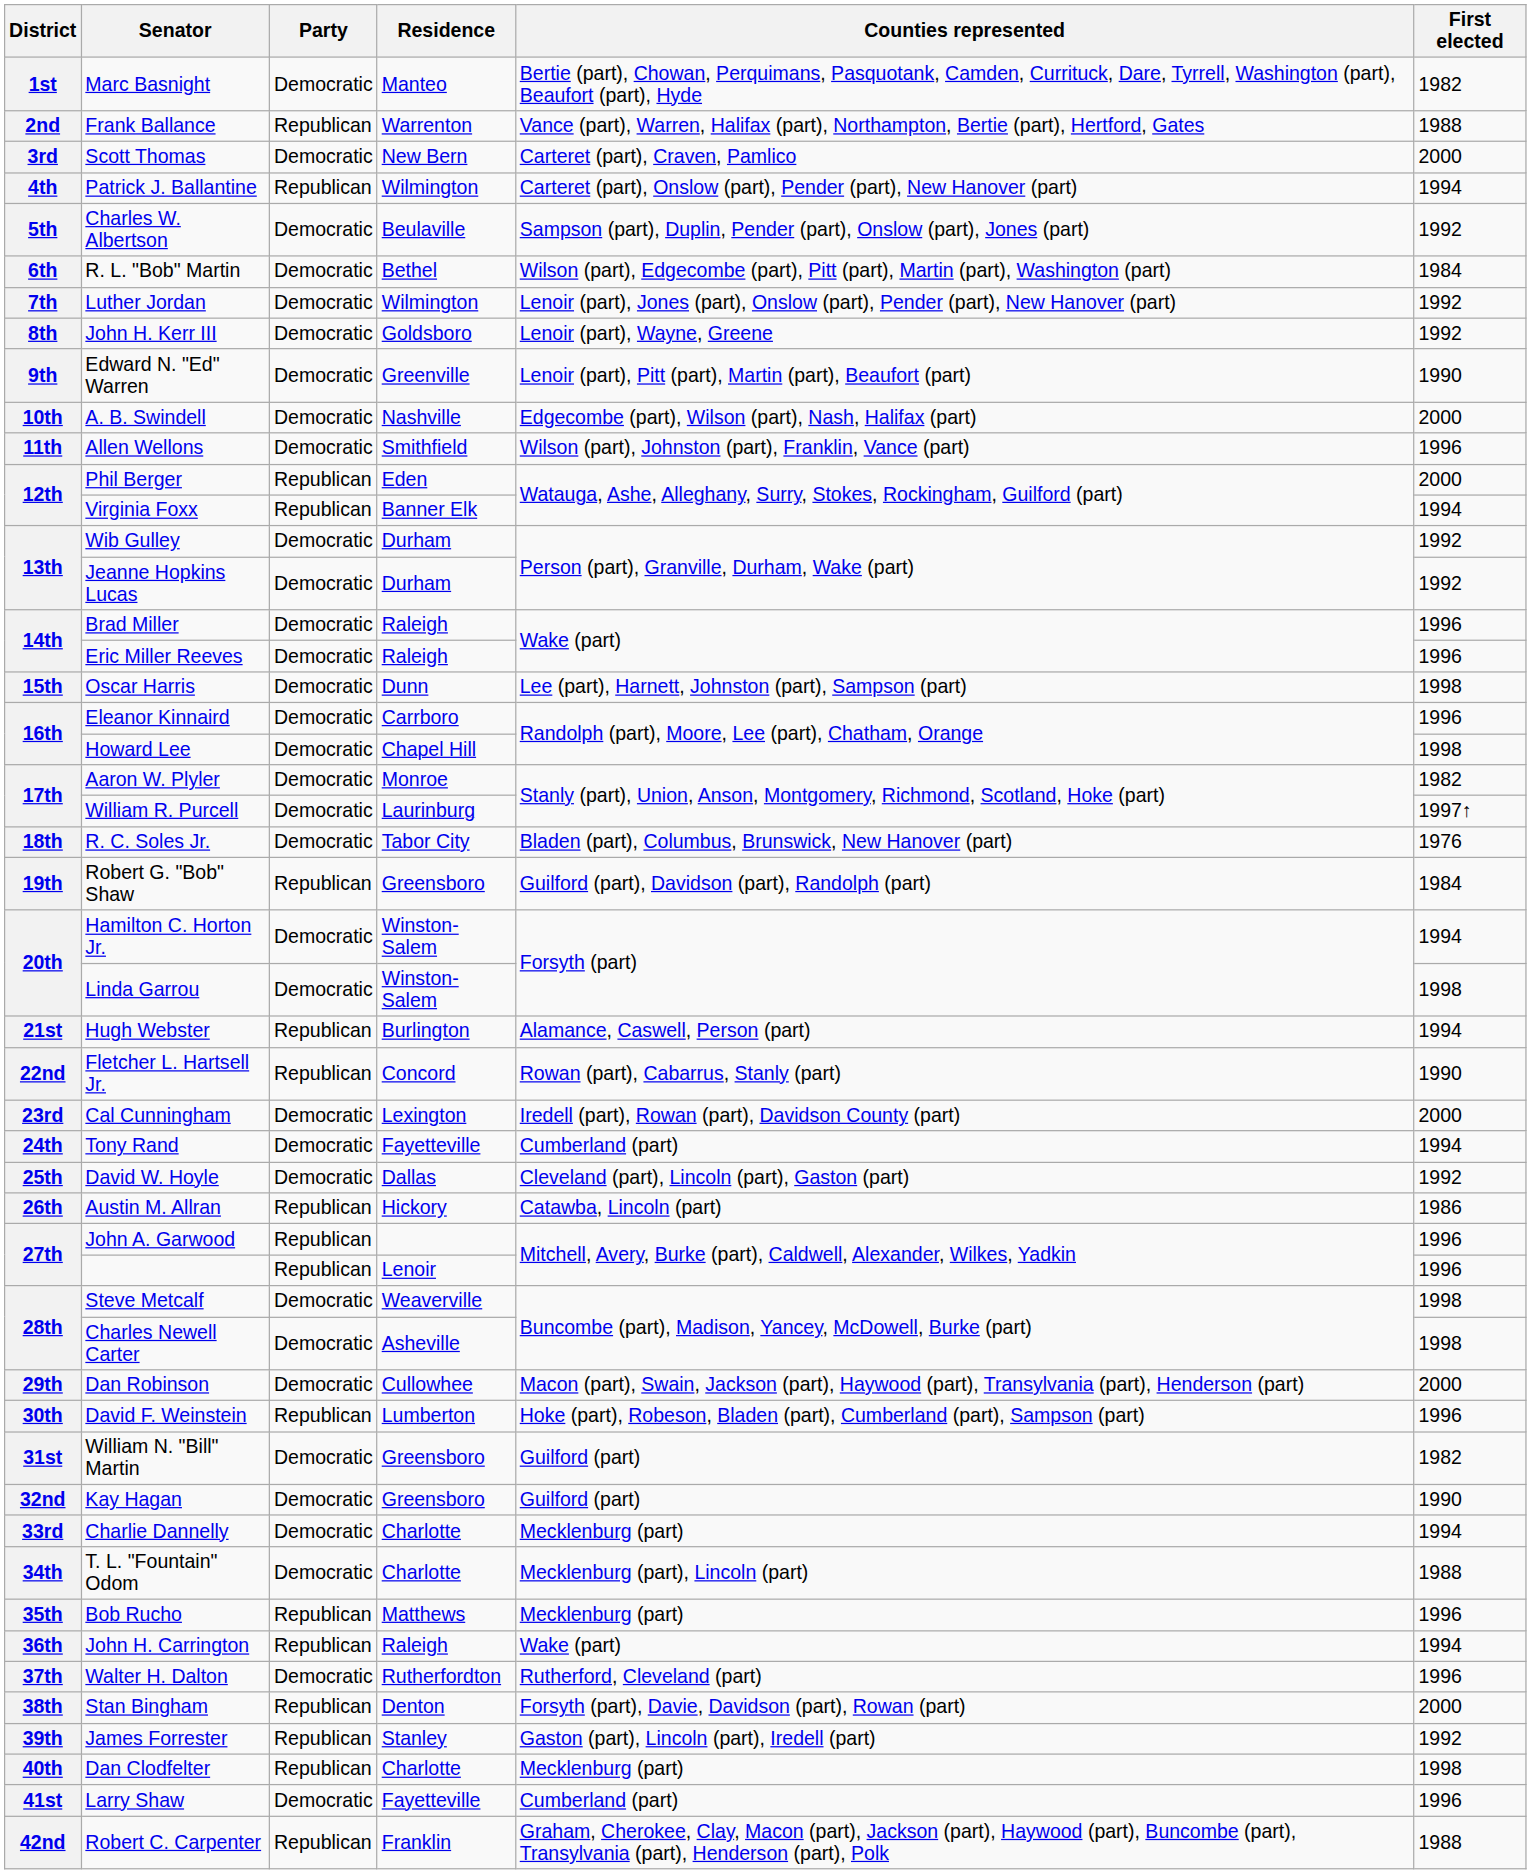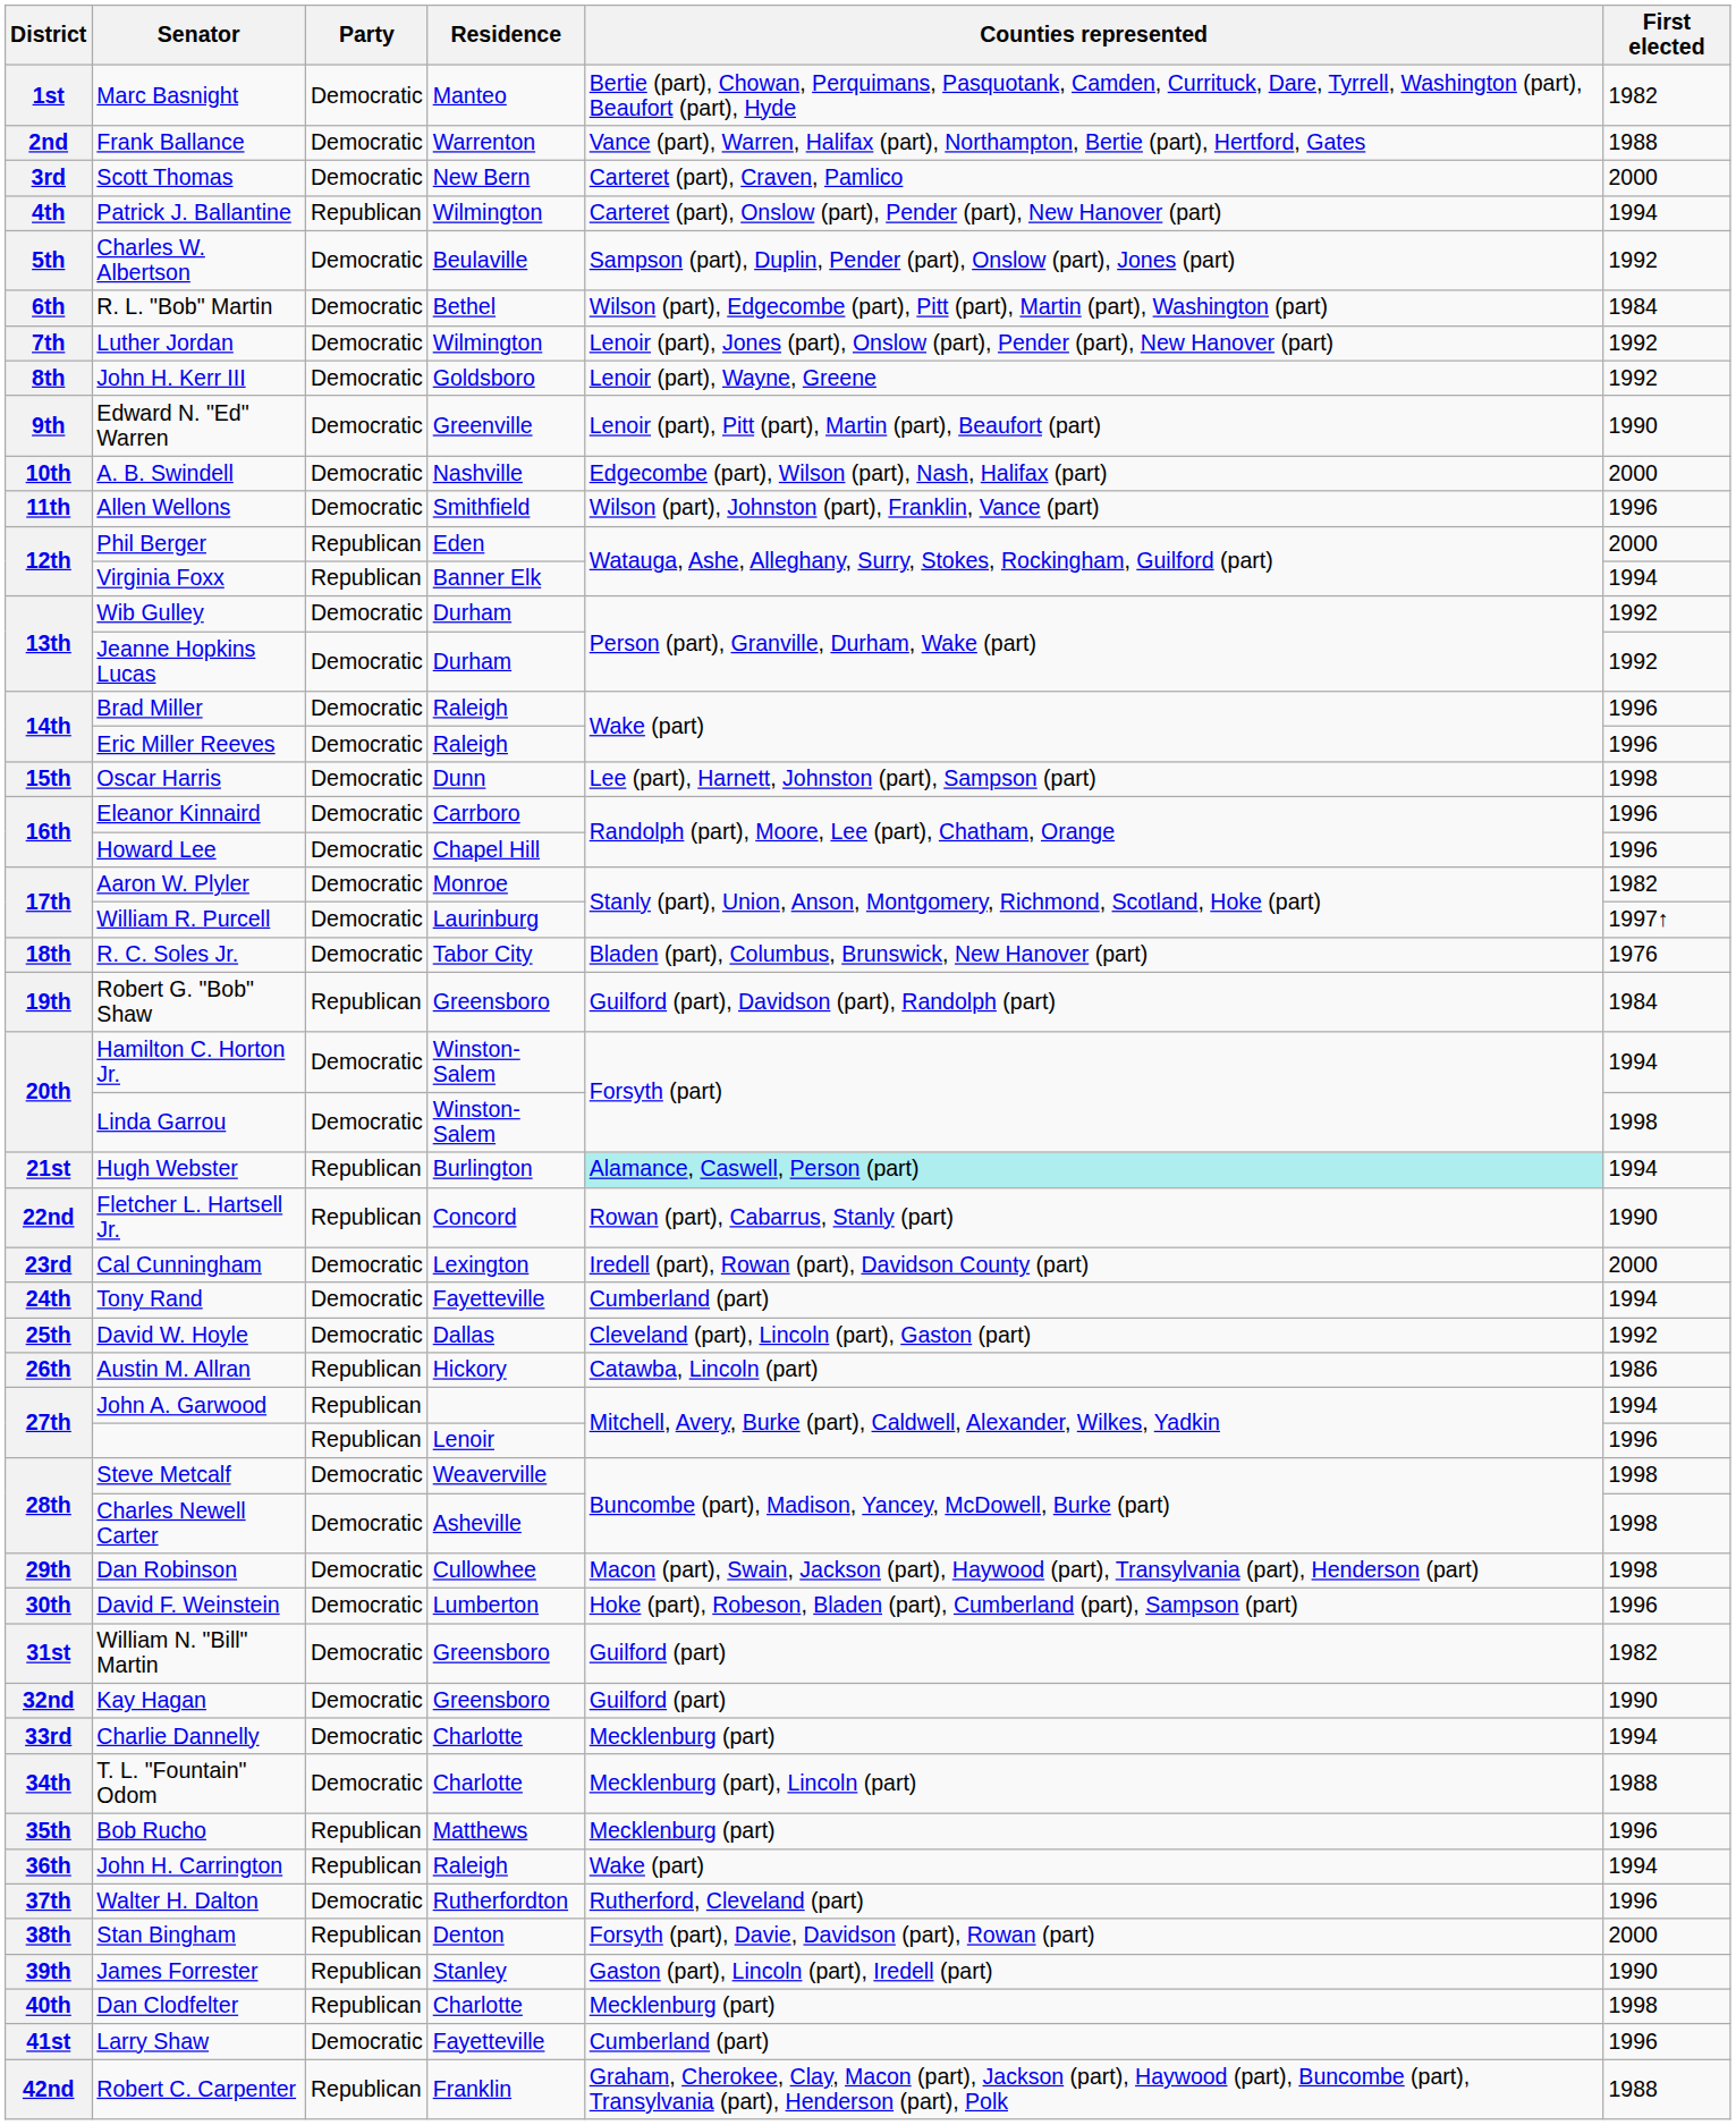 <table class="wikitable sortable mw-datatable">
 <tr>
 <th>District</th>
 <th>Senator</th>
 <th>Party</th>
 <th>Residence</th>
 <th>Counties represented</th>
 <th>First elected</th>
 </tr>
 <tr>
 <th><a href='#'>1st</a></th>
 <td><a href='#'>Marc Basnight</a></td>
 <td>Democratic</td>
 <td><a href='#'>Manteo</a></td>
 <td><a href='#'>Bertie</a> (part), <a href='#'>Chowan</a>, <a href='#'>Perquimans</a>, <a href='#'>Pasquotank</a>, <a href='#'>Camden</a>, <a href='#'>Currituck</a>, <a href='#'>Dare</a>, <a href='#'>Tyrrell</a>, <a href='#'>Washington</a> (part), <a href='#'>Beaufort</a> (part), <a href='#'>Hyde</a></td>
 <td>1982</td>
 </tr>
 <tr>
 <th><a href='#'>2nd</a></th>
 <td><a href='#'>Frank Ballance</a></td>
-<td>Republican</td>
+<td>Democratic</td>
 <td><a href='#'>Warrenton</a></td>
 <td><a href='#'>Vance</a> (part), <a href='#'>Warren</a>, <a href='#'>Halifax</a> (part), <a href='#'>Northampton</a>, <a href='#'>Bertie</a> (part), <a href='#'>Hertford</a>, <a href='#'>Gates</a></td>
 <td>1988</td>
 </tr>
 <tr>
 <th><a href='#'>3rd</a></th>
 <td><a href='#'>Scott Thomas</a></td>
 <td>Democratic</td>
 <td><a href='#'>New Bern</a></td>
 <td><a href='#'>Carteret</a> (part), <a href='#'>Craven</a>, <a href='#'>Pamlico</a></td>
 <td>2000</td>
 </tr>
 <tr>
 <th><a href='#'>4th</a></th>
 <td><a href='#'>Patrick J. Ballantine</a></td>
 <td>Republican</td>
 <td><a href='#'>Wilmington</a></td>
 <td><a href='#'>Carteret</a> (part), <a href='#'>Onslow</a> (part), <a href='#'>Pender</a> (part), <a href='#'>New Hanover</a> (part)</td>
 <td>1994</td>
 </tr>
 <tr>
 <th><a href='#'>5th</a></th>
 <td><a href='#'>Charles W. Albertson</a></td>
 <td>Democratic</td>
 <td><a href='#'>Beulaville</a></td>
 <td><a href='#'>Sampson</a> (part), <a href='#'>Duplin</a>, <a href='#'>Pender</a> (part), <a href='#'>Onslow</a> (part), <a href='#'>Jones</a> (part)</td>
 <td>1992</td>
 </tr>
 <tr>
 <th><a href='#'>6th</a></th>
 <td>R. L. "Bob" Martin</td>
 <td>Democratic</td>
 <td><a href='#'>Bethel</a></td>
 <td><a href='#'>Wilson</a> (part), <a href='#'>Edgecombe</a> (part), <a href='#'>Pitt</a> (part), <a href='#'>Martin</a> (part), <a href='#'>Washington</a> (part)</td>
 <td>1984</td>
 </tr>
 <tr>
 <th><a href='#'>7th</a></th>
 <td><a href='#'>Luther Jordan</a></td>
 <td>Democratic</td>
 <td><a href='#'>Wilmington</a></td>
 <td><a href='#'>Lenoir</a> (part), <a href='#'>Jones</a> (part), <a href='#'>Onslow</a> (part), <a href='#'>Pender</a> (part), <a href='#'>New Hanover</a> (part)</td>
 <td>1992</td>
 </tr>
 <tr>
 <th><a href='#'>8th</a></th>
 <td><a href='#'>John H. Kerr III</a></td>
 <td>Democratic</td>
 <td><a href='#'>Goldsboro</a></td>
 <td><a href='#'>Lenoir</a> (part), <a href='#'>Wayne</a>, <a href='#'>Greene</a></td>
 <td>1992</td>
 </tr>
 <tr>
 <th><a href='#'>9th</a></th>
 <td>Edward N. "Ed" Warren</td>
 <td>Democratic</td>
 <td><a href='#'>Greenville</a></td>
 <td><a href='#'>Lenoir</a> (part), <a href='#'>Pitt</a> (part), <a href='#'>Martin</a> (part), <a href='#'>Beaufort</a> (part)</td>
 <td>1990</td>
 </tr>
 <tr>
 <th><a href='#'>10th</a></th>
 <td><a href='#'>A. B. Swindell</a></td>
 <td>Democratic</td>
 <td><a href='#'>Nashville</a></td>
 <td><a href='#'>Edgecombe</a> (part), <a href='#'>Wilson</a> (part), <a href='#'>Nash</a>, <a href='#'>Halifax</a> (part)</td>
 <td>2000</td>
 </tr>
 <tr>
 <th><a href='#'>11th</a></th>
 <td><a href='#'>Allen Wellons</a></td>
 <td>Democratic</td>
 <td><a href='#'>Smithfield</a></td>
 <td><a href='#'>Wilson</a> (part), <a href='#'>Johnston</a> (part), <a href='#'>Franklin</a>, <a href='#'>Vance</a> (part)</td>
 <td>1996</td>
 </tr>
 <tr>
 <th rowspan=2><a href='#'>12th</a></th>
 <td><a href='#'>Phil Berger</a></td>
 <td>Republican</td>
 <td><a href='#'>Eden</a></td>
 <td rowspan=2><a href='#'>Watauga</a>, <a href='#'>Ashe</a>, <a href='#'>Alleghany</a>, <a href='#'>Surry</a>, <a href='#'>Stokes</a>, <a href='#'>Rockingham</a>, <a href='#'>Guilford</a> (part)</td>
 <td>2000</td>
 </tr>
 <tr>
 <td><a href='#'>Virginia Foxx</a></td>
 <td>Republican</td>
 <td><a href='#'>Banner Elk</a></td>
 <td>1994</td>
 </tr>
 <tr>
 <th rowspan=2><a href='#'>13th</a></th>
 <td><a href='#'>Wib Gulley</a></td>
 <td>Democratic</td>
 <td><a href='#'>Durham</a></td>
 <td rowspan=2><a href='#'>Person</a> (part), <a href='#'>Granville</a>, <a href='#'>Durham</a>, <a href='#'>Wake</a> (part)</td>
 <td>1992</td>
 </tr>
 <tr>
 <td><a href='#'>Jeanne Hopkins Lucas</a></td>
 <td>Democratic</td>
 <td><a href='#'>Durham</a></td>
 <td>1992</td>
 </tr>
 <tr>
 <th rowspan=2><a href='#'>14th</a></th>
 <td><a href='#'>Brad Miller</a></td>
 <td>Democratic</td>
 <td><a href='#'>Raleigh</a></td>
 <td rowspan=2><a href='#'>Wake</a> (part)</td>
 <td>1996</td>
 </tr>
 <tr>
 <td><a href='#'>Eric Miller Reeves</a></td>
 <td>Democratic</td>
 <td><a href='#'>Raleigh</a></td>
 <td>1996</td>
 </tr>
 <tr>
 <th><a href='#'>15th</a></th>
 <td><a href='#'>Oscar Harris</a></td>
 <td>Democratic</td>
 <td><a href='#'>Dunn</a></td>
 <td><a href='#'>Lee</a> (part), <a href='#'>Harnett</a>, <a href='#'>Johnston</a> (part), <a href='#'>Sampson</a> (part)</td>
 <td>1998</td>
 </tr>
 <tr>
 <th rowspan=2><a href='#'>16th</a></th>
 <td><a href='#'>Eleanor Kinnaird</a></td>
 <td>Democratic</td>
 <td><a href='#'>Carrboro</a></td>
 <td rowspan=2><a href='#'>Randolph</a> (part), <a href='#'>Moore</a>, <a href='#'>Lee</a> (part), <a href='#'>Chatham</a>, <a href='#'>Orange</a></td>
 <td>1996</td>
 </tr>
 <tr>
 <td><a href='#'>Howard Lee</a></td>
 <td>Democratic</td>
 <td><a href='#'>Chapel Hill</a></td>
-<td>1998</td>
+<td>1996</td>
 </tr>
 <tr>
 <th rowspan=2><a href='#'>17th</a></th>
 <td><a href='#'>Aaron W. Plyler</a></td>
 <td>Democratic</td>
 <td><a href='#'>Monroe</a></td>
 <td rowspan=2><a href='#'>Stanly</a> (part), <a href='#'>Union</a>, <a href='#'>Anson</a>, <a href='#'>Montgomery</a>, <a href='#'>Richmond</a>, <a href='#'>Scotland</a>, <a href='#'>Hoke</a> (part)</td>
 <td>1982</td>
 </tr>
 <tr>
 <td><a href='#'>William R. Purcell</a></td>
 <td>Democratic</td>
 <td><a href='#'>Laurinburg</a></td>
 <td>1997↑</td>
 </tr>
 <tr>
 <th><a href='#'>18th</a></th>
 <td><a href='#'>R. C. Soles Jr.</a></td>
 <td>Democratic</td>
 <td><a href='#'>Tabor City</a></td>
 <td><a href='#'>Bladen</a> (part), <a href='#'>Columbus</a>, <a href='#'>Brunswick</a>, <a href='#'>New Hanover</a> (part)</td>
 <td>1976</td>
 </tr>
 <tr>
 <th><a href='#'>19th</a></th>
 <td>Robert G. "Bob" Shaw</td>
 <td>Republican</td>
 <td><a href='#'>Greensboro</a></td>
 <td><a href='#'>Guilford</a> (part), <a href='#'>Davidson</a> (part), <a href='#'>Randolph</a> (part)</td>
 <td>1984</td>
 </tr>
 <tr>
 <th rowspan=2><a href='#'>20th</a></th>
 <td><a href='#'>Hamilton C. Horton Jr.</a></td>
 <td>Democratic</td>
 <td><a href='#'>Winston-Salem</a></td>
 <td rowspan=2><a href='#'>Forsyth</a> (part)</td>
 <td>1994</td>
 </tr>
 <tr>
 <td><a href='#'>Linda Garrou</a></td>
 <td>Democratic</td>
 <td><a href='#'>Winston-Salem</a></td>
 <td>1998</td>
 </tr>
 <tr>
 <th><a href='#'>21st</a></th>
 <td><a href='#'>Hugh Webster</a></td>
 <td>Republican</td>
 <td><a href='#'>Burlington</a></td>
-<td><a href='#'>Alamance</a>, <a href='#'>Caswell</a>, <a href='#'>Person</a> (part)</td>
+<td style="background: paleturquoise;"><a href='#'>Alamance</a>, <a href='#'>Caswell</a>, <a href='#'>Person</a> (part)</td>
 <td>1994</td>
 </tr>
 <tr>
 <th><a href='#'>22nd</a></th>
 <td><a href='#'>Fletcher L. Hartsell Jr.</a></td>
 <td>Republican</td>
 <td><a href='#'>Concord</a></td>
 <td><a href='#'>Rowan</a> (part), <a href='#'>Cabarrus</a>, <a href='#'>Stanly</a> (part)</td>
 <td>1990</td>
 </tr>
 <tr>
 <th><a href='#'>23rd</a></th>
 <td><a href='#'>Cal Cunningham</a></td>
 <td>Democratic</td>
 <td><a href='#'>Lexington</a></td>
 <td><a href='#'>Iredell</a> (part), <a href='#'>Rowan</a> (part), <a href='#'>Davidson County</a> (part)</td>
 <td>2000</td>
 </tr>
 <tr>
 <th><a href='#'>24th</a></th>
 <td><a href='#'>Tony Rand</a></td>
 <td>Democratic</td>
 <td><a href='#'>Fayetteville</a></td>
 <td><a href='#'>Cumberland</a> (part)</td>
 <td>1994</td>
 </tr>
 <tr>
 <th><a href='#'>25th</a></th>
 <td><a href='#'>David W. Hoyle</a></td>
 <td>Democratic</td>
 <td><a href='#'>Dallas</a></td>
 <td><a href='#'>Cleveland</a> (part), <a href='#'>Lincoln</a> (part), <a href='#'>Gaston</a> (part)</td>
 <td>1992</td>
 </tr>
 <tr>
 <th><a href='#'>26th</a></th>
 <td><a href='#'>Austin M. Allran</a></td>
 <td>Republican</td>
 <td><a href='#'>Hickory</a></td>
 <td><a href='#'>Catawba</a>, <a href='#'>Lincoln</a> (part)</td>
 <td>1986</td>
 </tr>
 <tr>
 <th rowspan=2><a href='#'>27th</a></th>
 <td><a href='#'>John A. Garwood</a></td>
 <td>Republican</td>
 <td></td>
 <td rowspan=2><a href='#'>Mitchell</a>, <a href='#'>Avery</a>, <a href='#'>Burke</a> (part), <a href='#'>Caldwell</a>, <a href='#'>Alexander</a>, <a href='#'>Wilkes</a>, <a href='#'>Yadkin</a></td>
-<td>1996</td>
+<td>1994</td>
 </tr>
 <tr>
 <td></td>
 <td>Republican</td>
 <td><a href='#'>Lenoir</a></td>
 <td>1996</td>
 </tr>
 <tr>
 <th rowspan=2><a href='#'>28th</a></th>
 <td><a href='#'>Steve Metcalf</a></td>
 <td>Democratic</td>
 <td><a href='#'>Weaverville</a></td>
 <td rowspan=2><a href='#'>Buncombe</a> (part), <a href='#'>Madison</a>, <a href='#'>Yancey</a>, <a href='#'>McDowell</a>, <a href='#'>Burke</a> (part)</td>
 <td>1998</td>
 </tr>
 <tr>
 <td><a href='#'>Charles Newell Carter</a></td>
 <td>Democratic</td>
 <td><a href='#'>Asheville</a></td>
 <td>1998</td>
 </tr>
 <tr>
 <th><a href='#'>29th</a></th>
 <td><a href='#'>Dan Robinson</a></td>
 <td>Democratic</td>
 <td><a href='#'>Cullowhee</a></td>
 <td><a href='#'>Macon</a> (part), <a href='#'>Swain</a>, <a href='#'>Jackson</a> (part), <a href='#'>Haywood</a> (part), <a href='#'>Transylvania</a> (part), <a href='#'>Henderson</a> (part)</td>
-<td>2000</td>
+<td>1998</td>
 </tr>
 <tr>
 <th><a href='#'>30th</a></th>
 <td><a href='#'>David F. Weinstein</a></td>
-<td>Republican</td>
+<td>Democratic</td>
 <td><a href='#'>Lumberton</a></td>
 <td><a href='#'>Hoke</a> (part), <a href='#'>Robeson</a>, <a href='#'>Bladen</a> (part), <a href='#'>Cumberland</a> (part), <a href='#'>Sampson</a> (part)</td>
 <td>1996</td>
 </tr>
 <tr>
 <th><a href='#'>31st</a></th>
 <td>William N. "Bill" Martin</td>
 <td>Democratic</td>
 <td><a href='#'>Greensboro</a></td>
 <td><a href='#'>Guilford</a> (part)</td>
 <td>1982</td>
 </tr>
 <tr>
 <th><a href='#'>32nd</a></th>
 <td><a href='#'>Kay Hagan</a></td>
 <td>Democratic</td>
 <td><a href='#'>Greensboro</a></td>
 <td><a href='#'>Guilford</a> (part)</td>
 <td>1990</td>
 </tr>
 <tr>
 <th><a href='#'>33rd</a></th>
 <td><a href='#'>Charlie Dannelly</a></td>
 <td>Democratic</td>
 <td><a href='#'>Charlotte</a></td>
 <td><a href='#'>Mecklenburg</a> (part)</td>
 <td>1994</td>
 </tr>
 <tr>
 <th><a href='#'>34th</a></th>
 <td>T. L. "Fountain" Odom</td>
 <td>Democratic</td>
 <td><a href='#'>Charlotte</a></td>
 <td><a href='#'>Mecklenburg</a> (part),  <a href='#'>Lincoln</a> (part)</td>
 <td>1988</td>
 </tr>
 <tr>
 <th><a href='#'>35th</a></th>
 <td><a href='#'>Bob Rucho</a></td>
 <td>Republican</td>
 <td><a href='#'>Matthews</a></td>
 <td><a href='#'>Mecklenburg</a> (part)</td>
 <td>1996</td>
 </tr>
 <tr>
 <th><a href='#'>36th</a></th>
 <td><a href='#'>John H. Carrington</a></td>
 <td>Republican</td>
 <td><a href='#'>Raleigh</a></td>
 <td><a href='#'>Wake</a> (part)</td>
 <td>1994</td>
 </tr>
 <tr>
 <th><a href='#'>37th</a></th>
 <td><a href='#'>Walter H. Dalton</a></td>
 <td>Democratic</td>
 <td><a href='#'>Rutherfordton</a></td>
 <td><a href='#'>Rutherford</a>, <a href='#'>Cleveland</a> (part)</td>
 <td>1996</td>
 </tr>
 <tr>
 <th><a href='#'>38th</a></th>
 <td><a href='#'>Stan Bingham</a></td>
 <td>Republican</td>
 <td><a href='#'>Denton</a></td>
 <td><a href='#'>Forsyth</a> (part), <a href='#'>Davie</a>, <a href='#'>Davidson</a> (part), <a href='#'>Rowan</a> (part)</td>
 <td>2000</td>
 </tr>
 <tr>
 <th><a href='#'>39th</a></th>
 <td><a href='#'>James Forrester</a></td>
 <td>Republican</td>
 <td><a href='#'>Stanley</a></td>
 <td><a href='#'>Gaston</a> (part), <a href='#'>Lincoln</a> (part), <a href='#'>Iredell</a> (part)</td>
-<td>1992</td>
+<td>1990</td>
 </tr>
 <tr>
 <th><a href='#'>40th</a></th>
 <td><a href='#'>Dan Clodfelter</a></td>
 <td>Republican</td>
 <td><a href='#'>Charlotte</a></td>
 <td><a href='#'>Mecklenburg</a> (part)</td>
 <td>1998</td>
 </tr>
 <tr>
 <th><a href='#'>41st</a></th>
 <td><a href='#'>Larry Shaw</a></td>
 <td>Democratic</td>
 <td><a href='#'>Fayetteville</a></td>
 <td><a href='#'>Cumberland</a> (part)</td>
 <td>1996</td>
 </tr>
 <tr>
 <th><a href='#'>42nd</a></th>
 <td><a href='#'>Robert C. Carpenter</a></td>
 <td>Republican</td>
 <td><a href='#'>Franklin</a></td>
 <td><a href='#'>Graham</a>, <a href='#'>Cherokee</a>, <a href='#'>Clay</a>, <a href='#'>Macon</a> (part), <a href='#'>Jackson</a> (part), <a href='#'>Haywood</a> (part), <a href='#'>Buncombe</a> (part), <a href='#'>Transylvania</a> (part), <a href='#'>Henderson</a> (part), <a href='#'>Polk</a></td>
 <td>1988</td>
 </tr>
 </table>
